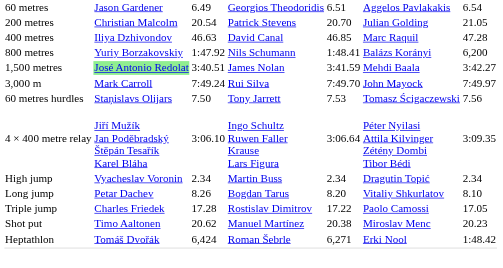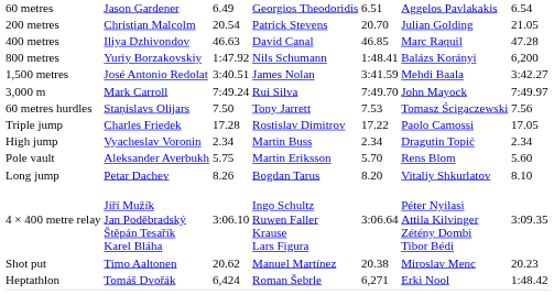 <table>
 <tr>
 <td>60 metres<br></td>
 <td><a href='#'>Jason Gardener</a><br></td>
 <td>6.49</td>
 <td><a href='#'>Georgios Theodoridis</a><br></td>
 <td>6.51</td>
 <td><a href='#'>Aggelos Pavlakakis</a><br></td>
 <td>6.54</td>
 </tr>
 <tr>
 <td>200 metres<br></td>
 <td><a href='#'>Christian Malcolm</a><br></td>
 <td>20.54</td>
 <td><a href='#'>Patrick Stevens</a><br></td>
 <td>20.70</td>
 <td><a href='#'>Julian Golding</a><br></td>
 <td>21.05</td>
 </tr>
 <tr>
 <td>400 metres<br></td>
 <td><a href='#'>Iliya Dzhivondov</a><br></td>
 <td>46.63</td>
 <td><a href='#'>David Canal</a><br></td>
 <td>46.85</td>
 <td><a href='#'>Marc Raquil</a><br></td>
 <td>47.28</td>
 </tr>
 <tr>
 <td>800 metres<br></td>
 <td><a href='#'>Yuriy Borzakovskiy</a><br></td>
 <td>1:47.92</td>
 <td><a href='#'>Nils Schumann</a><br></td>
 <td>1:48.41</td>
 <td><a href='#'>Balázs Korányi</a><br></td>
 <td>6,200</td>
 </tr>
 <tr>
 <td>1,500 metres<br></td>
-<td style="background: lightgreen;"><a href='#'>José Antonio Redolat</a><br></td>
+<td><a href='#'>José Antonio Redolat</a><br></td>
 <td>3:40.51</td>
 <td><a href='#'>James Nolan</a><br></td>
 <td>3:41.59</td>
 <td><a href='#'>Mehdi Baala</a><br></td>
 <td>3:42.27</td>
 </tr>
 <tr>
 <td>3,000 m<br></td>
 <td><a href='#'>Mark Carroll</a><br></td>
 <td>7:49.24</td>
 <td><a href='#'>Rui Silva</a><br></td>
 <td>7:49.70</td>
 <td><a href='#'>John Mayock</a><br></td>
 <td>7:49.97</td>
 </tr>
 <tr>
 <td>60 metres hurdles<br></td>
 <td><a href='#'>Staņislavs Olijars</a><br></td>
 <td>7.50</td>
 <td><a href='#'>Tony Jarrett</a><br></td>
 <td>7.53</td>
 <td><a href='#'>Tomasz Ścigaczewski</a><br></td>
 <td>7.56</td>
 </tr>
 <tr>
-<td>4 × 400 metre relay<br></td>
-<td> <br><a href='#'>Jiří Mužík</a><br><a href='#'>Jan Poděbradský</a><br><a href='#'>Štěpán Tesařík</a><br><a href='#'>Karel Bláha</a></td>
-<td>3:06.10</td>
-<td> <br><a href='#'>Ingo Schultz</a><br><a href='#'>Ruwen Faller</a><br><a href='#'>Krause</a><br><a href='#'>Lars Figura</a></td>
-<td>3:06.64</td>
-<td><br><a href='#'>Péter Nyilasi</a><br><a href='#'>Attila Kilvinger</a><br><a href='#'>Zétény Dombi</a><br><a href='#'>Tibor Bédi</a></td>
-<td>3:09.35</td>
+<td>Triple jump<br></td>
+<td><a href='#'>Charles Friedek</a><br></td>
+<td>17.28</td>
+<td><a href='#'>Rostislav Dimitrov</a><br></td>
+<td>17.22</td>
+<td><a href='#'>Paolo Camossi</a><br></td>
+<td>17.05</td>
 </tr>
 <tr>
 <td>High jump<br></td>
 <td><a href='#'>Vyacheslav Voronin</a><br></td>
 <td>2.34</td>
 <td><a href='#'>Martin Buss</a><br></td>
 <td>2.34</td>
 <td><a href='#'>Dragutin Topić</a><br></td>
 <td>2.34</td>
 </tr>
 <tr>
+<td>Pole vault<br></td>
+<td><a href='#'>Aleksander Averbukh</a><br></td>
+<td>5.75</td>
+<td><a href='#'>Martin Eriksson</a><br></td>
+<td>5.70</td>
+<td><a href='#'>Rens Blom</a><br></td>
+<td>5.60</td>
+</tr>
+<tr>
 <td>Long jump<br></td>
 <td><a href='#'>Petar Dachev</a><br></td>
 <td>8.26</td>
 <td><a href='#'>Bogdan Tarus</a><br></td>
 <td>8.20</td>
 <td><a href='#'>Vitaliy Shkurlatov</a><br></td>
 <td>8.10</td>
 </tr>
 <tr>
-<td>Triple jump<br></td>
-<td><a href='#'>Charles Friedek</a><br></td>
-<td>17.28</td>
-<td><a href='#'>Rostislav Dimitrov</a><br></td>
-<td>17.22</td>
-<td><a href='#'>Paolo Camossi</a><br></td>
-<td>17.05</td>
+<td>4 × 400 metre relay<br></td>
+<td> <br><a href='#'>Jiří Mužík</a><br><a href='#'>Jan Poděbradský</a><br><a href='#'>Štěpán Tesařík</a><br><a href='#'>Karel Bláha</a></td>
+<td>3:06.10</td>
+<td> <br><a href='#'>Ingo Schultz</a><br><a href='#'>Ruwen Faller</a><br><a href='#'>Krause</a><br><a href='#'>Lars Figura</a></td>
+<td>3:06.64</td>
+<td><br><a href='#'>Péter Nyilasi</a><br><a href='#'>Attila Kilvinger</a><br><a href='#'>Zétény Dombi</a><br><a href='#'>Tibor Bédi</a></td>
+<td>3:09.35</td>
 </tr>
 <tr>
 <td>Shot put<br></td>
 <td><a href='#'>Timo Aaltonen</a><br></td>
 <td>20.62</td>
 <td><a href='#'>Manuel Martínez</a><br></td>
 <td>20.38</td>
 <td><a href='#'>Miroslav Menc</a><br></td>
 <td>20.23</td>
 </tr>
 <tr>
 <td>Heptathlon<br></td>
 <td><a href='#'>Tomáš Dvořák</a><br></td>
 <td>6,424</td>
 <td><a href='#'>Roman Šebrle</a><br></td>
 <td>6,271</td>
 <td><a href='#'>Erki Nool</a><br></td>
 <td>1:48.42</td>
 </tr>
 <tr bgcolor= e8e8e8>
 <td colspan=7></td>
 </tr>
 </table>
